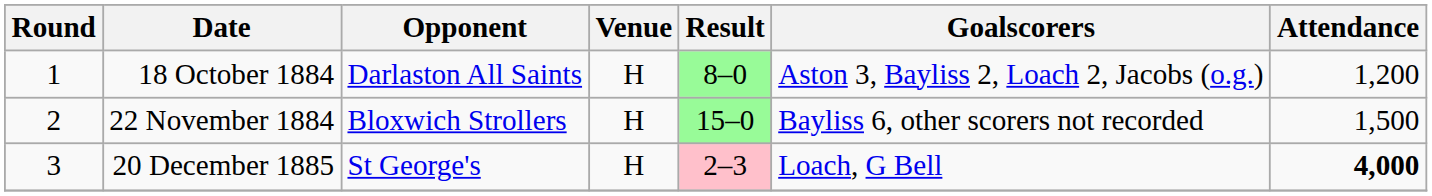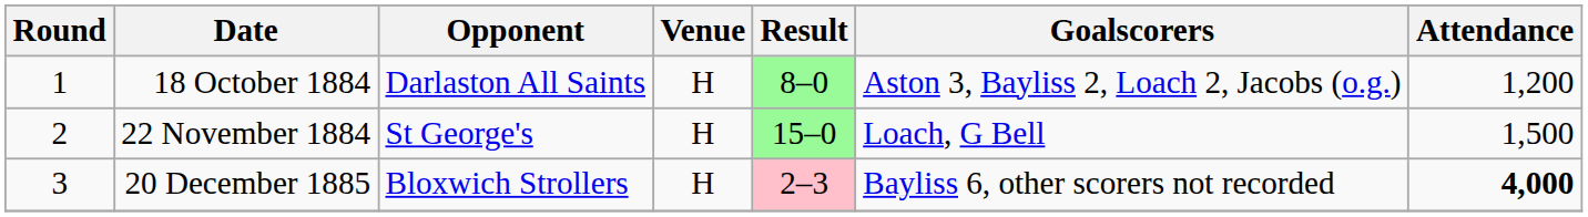 <table class="wikitable">
 <tr>
 <th>Round</th>
 <th>Date</th>
 <th>Opponent</th>
 <th>Venue</th>
 <th>Result</th>
 <th>Goalscorers</th>
 <th>Attendance</th>
 </tr>
 <tr>
 <td align="center">1</td>
 <td align="right">18 October 1884</td>
 <td><a href='#'>Darlaston All Saints</a></td>
 <td align="center">H</td>
 <td align="center" bgcolor="PaleGreen">8–0</td>
 <td><a href='#'>Aston</a> 3, <a href='#'>Bayliss</a> 2, <a href='#'>Loach</a> 2, Jacobs (<a href='#'>o.g.</a>)</td>
 <td align="right">1,200</td>
 </tr>
 <tr>
 <td align="center">2</td>
 <td align="right">22 November 1884</td>
-<td><a href='#'>Bloxwich Strollers</a></td>
+<td><a href='#'>St George's</a></td>
 <td align="center">H</td>
 <td align="center" bgcolor="PaleGreen">15–0</td>
-<td><a href='#'>Bayliss</a> 6, other scorers not recorded</td>
+<td><a href='#'>Loach</a>, <a href='#'>G Bell</a></td>
 <td align="right">1,500</td>
 </tr>
 <tr>
 <td align="center">3</td>
 <td align="right">20 December 1885</td>
-<td><a href='#'>St George's</a></td>
+<td><a href='#'>Bloxwich Strollers</a></td>
 <td align="center">H</td>
 <td align="center" bgcolor="Pink">2–3</td>
-<td><a href='#'>Loach</a>, <a href='#'>G Bell</a></td>
+<td><a href='#'>Bayliss</a> 6, other scorers not recorded</td>
 <td align="right"><strong>4,000</strong></td>
 </tr>
 <tr>
 </tr>
 </table>
